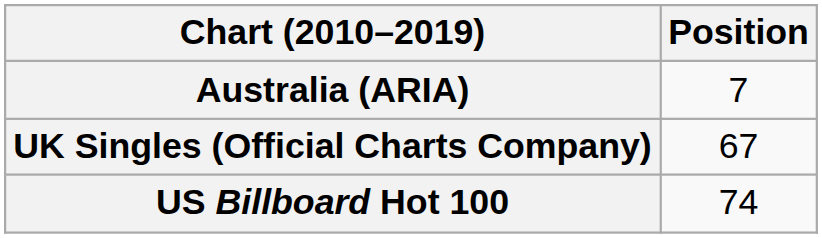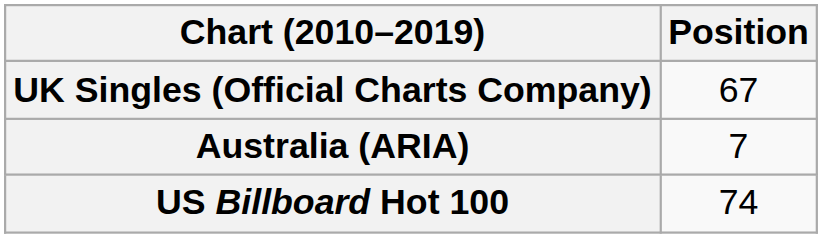 <table class="wikitable sortable plainrowheaders" style="text-align:center">
 <tr>
 <th scope="col">Chart (2010–2019)</th>
 <th scope="col">Position</th>
 </tr>
 <tr>
+<th scope="row">UK Singles (Official Charts Company)</th>
+<td>67</td>
+</tr>
+<tr>
 <th scope="row">Australia (ARIA)</th>
 <td>7</td>
-</tr>
-<tr>
-<th scope="row">UK Singles (Official Charts Company)</th>
-<td>67</td>
 </tr>
 <tr>
 <th scope="row">US <em>Billboard</em> Hot 100</th>
 <td>74</td>
 </tr>
 </table>
